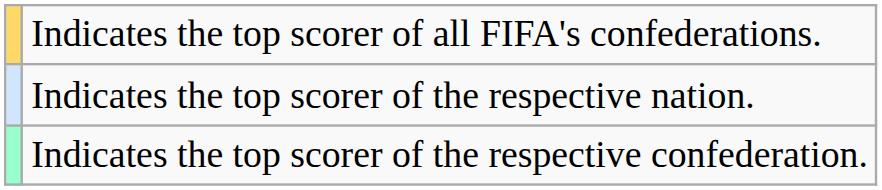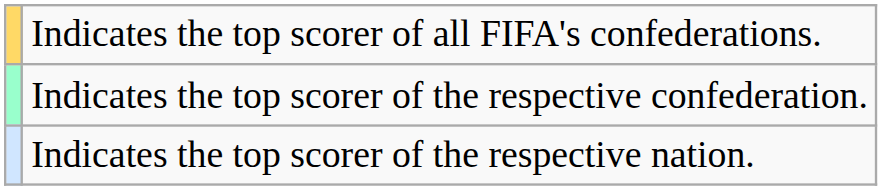 <table class="wikitable">
 <tr>
 <td align="center" style="background-color:#FFD966"></td>
 <td>Indicates the top scorer of all FIFA's confederations.</td>
 </tr>
 <tr>
+<td align="center" style="background-color:#9FC"></td>
+<td>Indicates the top scorer of the respective confederation.</td>
+</tr>
+<tr>
 <td align="center" style="background-color:#D0E6FF"></td>
 <td>Indicates the top scorer of the respective nation.</td>
 </tr>
-<tr>
-<td align="center" style="background-color:#9FC"></td>
-<td>Indicates the top scorer of the respective confederation.</td>
-</tr>
 </table>
